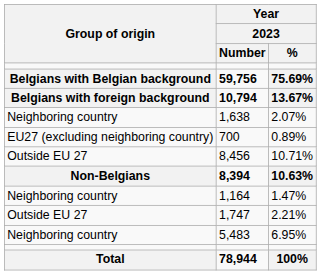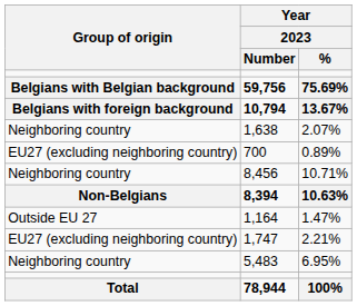 <table class="wikitable sortable mw-collapsible">
 <tr>
 <th rowspan="3">Group of origin</th>
 <th colspan="2">Year</th>
 </tr>
 <tr>
 <th colspan="2">2023</th>
 </tr>
 <tr>
 <th>Number</th>
 <th>%</th>
 </tr>
 <tr>
 <td></td>
 <td></td>
 <td></td>
 </tr>
 <tr>
 <th>Belgians with Belgian background</th>
 <td><strong>59,756</strong></td>
 <th>75.69%</th>
 </tr>
 <tr>
 <th>Belgians with foreign background</th>
 <td><strong>10,794</strong></td>
 <th>13.67%</th>
 </tr>
 <tr>
 <td>Neighboring country</td>
 <td>1,638</td>
 <td>2.07%</td>
 </tr>
 <tr>
 <td>EU27 (excluding neighboring country)</td>
 <td>700</td>
 <td>0.89%</td>
 </tr>
 <tr>
-<td>Outside EU 27</td>
+<td>Neighboring country</td>
 <td>8,456</td>
 <td>10.71%</td>
 </tr>
 <tr>
 <th>Non-Belgians</th>
 <td><strong>8,394</strong></td>
 <th>10.63%</th>
 </tr>
 <tr>
-<td>Neighboring country</td>
+<td>Outside EU 27</td>
 <td>1,164</td>
 <td>1.47%</td>
 </tr>
 <tr>
-<td>Outside EU 27</td>
+<td>EU27 (excluding neighboring country)</td>
 <td>1,747</td>
 <td>2.21%</td>
 </tr>
 <tr>
 <td>Neighboring country</td>
 <td>5,483</td>
 <td>6.95%</td>
 </tr>
 <tr>
 <td></td>
 <td></td>
 <td></td>
 </tr>
 <tr>
 <th>Total</th>
 <td><strong>78,944</strong></td>
 <th>100%</th>
 </tr>
 </table>
